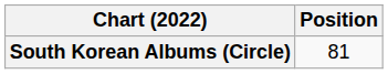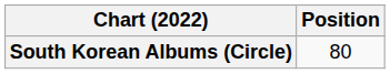 <table class="wikitable plainrowheaders" style="text-align:center">
 <tr>
 <th scope="col">Chart (2022)</th>
 <th scope="col">Position</th>
 </tr>
 <tr>
 <th scope="row">South Korean Albums (Circle)</th>
-<td>81</td>
+<td>80</td>
 </tr>
 </table>
